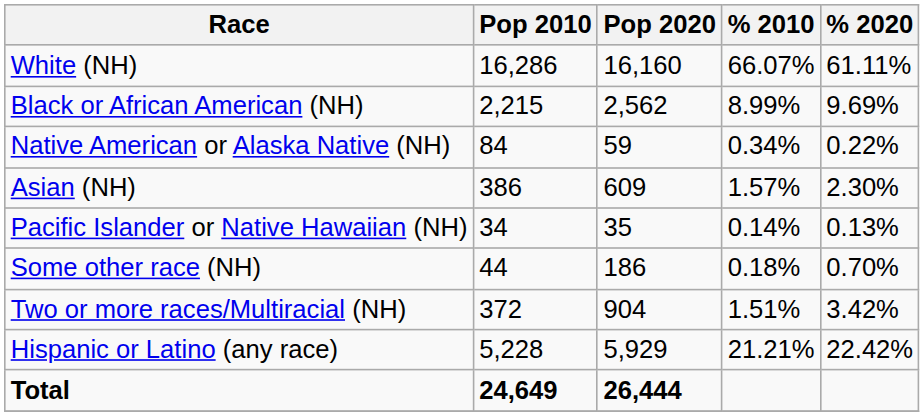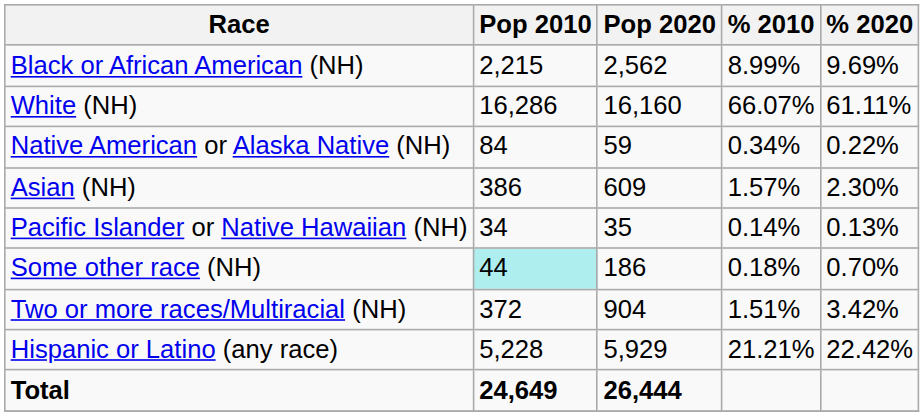 <table class="wikitable">
 <tr>
 <th>Race</th>
 <th>Pop 2010</th>
 <th>Pop 2020</th>
 <th>% 2010</th>
 <th>% 2020</th>
 </tr>
 <tr>
+<td><a href='#'>Black or African American</a> (NH)</td>
+<td>2,215</td>
+<td>2,562</td>
+<td>8.99%</td>
+<td>9.69%</td>
+</tr>
+<tr>
 <td><a href='#'>White</a> (NH)</td>
 <td>16,286</td>
 <td>16,160</td>
 <td>66.07%</td>
 <td>61.11%</td>
-</tr>
-<tr>
-<td><a href='#'>Black or African American</a> (NH)</td>
-<td>2,215</td>
-<td>2,562</td>
-<td>8.99%</td>
-<td>9.69%</td>
 </tr>
 <tr>
 <td><a href='#'>Native American</a> or <a href='#'>Alaska Native</a> (NH)</td>
 <td>84</td>
 <td>59</td>
 <td>0.34%</td>
 <td>0.22%</td>
 </tr>
 <tr>
 <td><a href='#'>Asian</a> (NH)</td>
 <td>386</td>
 <td>609</td>
 <td>1.57%</td>
 <td>2.30%</td>
 </tr>
 <tr>
 <td><a href='#'>Pacific Islander</a> or <a href='#'>Native Hawaiian</a> (NH)</td>
 <td>34</td>
 <td>35</td>
 <td>0.14%</td>
 <td>0.13%</td>
 </tr>
 <tr>
 <td><a href='#'>Some other race</a> (NH)</td>
-<td>44</td>
+<td style="background: paleturquoise;">44</td>
 <td>186</td>
 <td>0.18%</td>
 <td>0.70%</td>
 </tr>
 <tr>
 <td><a href='#'>Two or more races/Multiracial</a> (NH)</td>
 <td>372</td>
 <td>904</td>
 <td>1.51%</td>
 <td>3.42%</td>
 </tr>
 <tr>
 <td><a href='#'>Hispanic or Latino</a> (any race)</td>
 <td>5,228</td>
 <td>5,929</td>
 <td>21.21%</td>
 <td>22.42%</td>
 </tr>
 <tr>
 <td><strong>Total</strong></td>
 <td><strong>24,649</strong></td>
 <td><strong>26,444</strong></td>
 <td></td>
 <td></td>
 </tr>
 <tr>
 </tr>
 </table>
